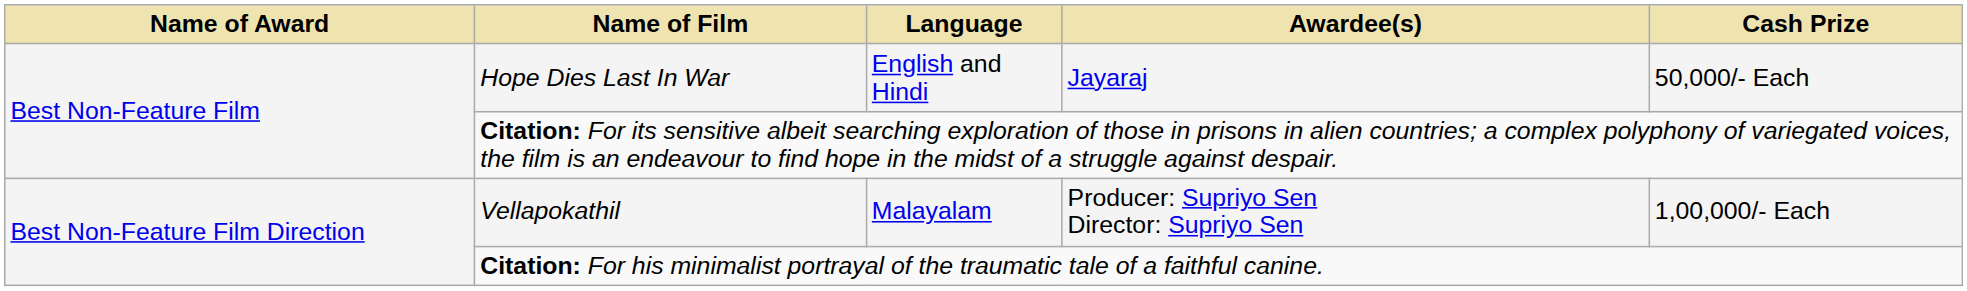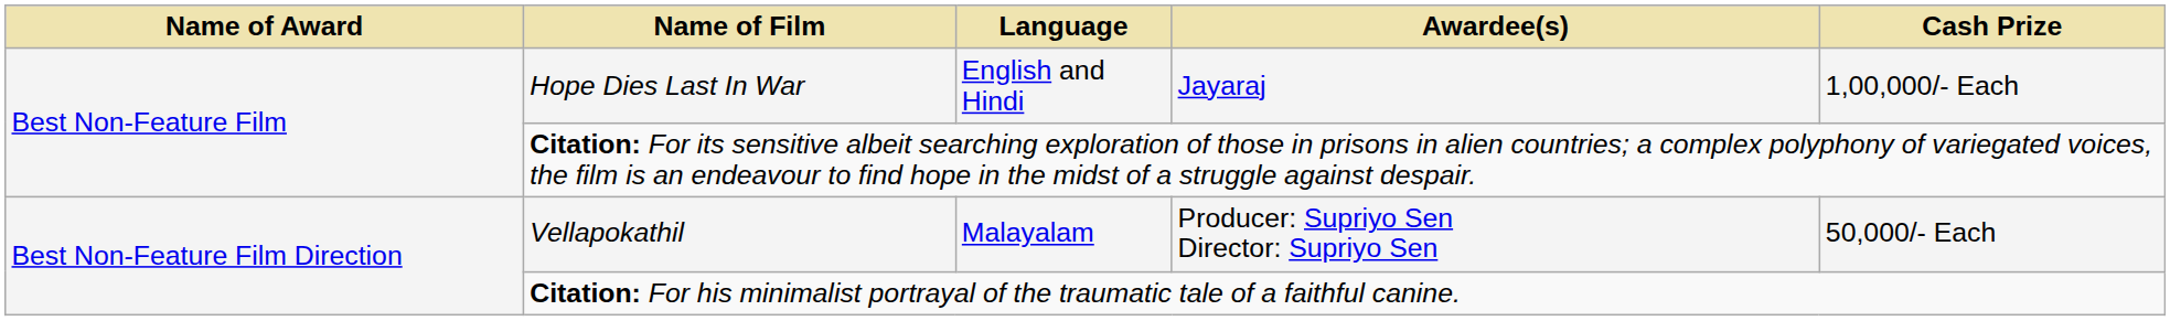 <table class="wikitable" style="width:100%;">
 <tr>
 <th style="background-color:#EFE4B0;width:24%;">Name of Award</th>
 <th style="background-color:#EFE4B0;width:20%;">Name of Film</th>
 <th style="background-color:#EFE4B0;width:10%;">Language</th>
 <th style="background-color:#EFE4B0;width:30%;">Awardee(s)</th>
 <th style="background-color:#EFE4B0;width:16%;">Cash Prize</th>
 </tr>
 <tr style="background:#F4F4F4">
 <td rowspan="2"><a href='#'>Best Non-Feature Film</a></td>
 <td><em>Hope Dies Last In War</em></td>
 <td><a href='#'>English</a> and <a href='#'>Hindi</a></td>
 <td><a href='#'>Jayaraj</a></td>
-<td> 50,000/- Each</td>
+<td> 1,00,000/- Each</td>
 </tr>
 <tr style="background:#F9F9F9">
 <td colspan="4"><strong>Citation:</strong> <em>For its sensitive albeit searching exploration of those in prisons in alien countries; a complex polyphony of variegated voices, the film is an endeavour to find hope in the midst of a struggle against despair.</em></td>
 </tr>
 <tr style="background:#F4F4F4">
 <td rowspan="2"><a href='#'>Best Non-Feature Film Direction</a></td>
 <td><em>Vellapokathil</em></td>
 <td><a href='#'>Malayalam</a></td>
 <td>Producer: <a href='#'>Supriyo Sen</a><br>Director: <a href='#'>Supriyo Sen</a></td>
-<td> 1,00,000/- Each</td>
+<td> 50,000/- Each</td>
 </tr>
 <tr style="background:#F9F9F9">
 <td colspan="4"><strong>Citation:</strong> <em>For his minimalist portrayal of the traumatic tale of a faithful canine.</em></td>
 </tr>
 </table>
